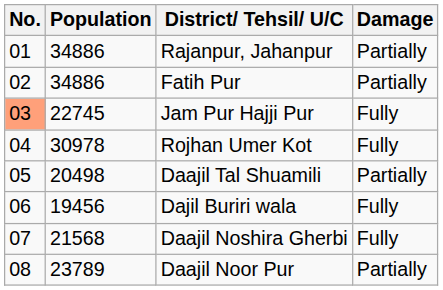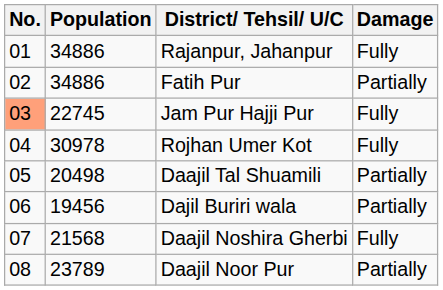 <table class="wikitable">
 <tr>
 <th>No.</th>
 <th>Population</th>
 <th>District/ Tehsil/ U/C</th>
 <th>Damage</th>
 </tr>
 <tr>
 <td>01</td>
 <td>34886</td>
 <td>Rajanpur, Jahanpur</td>
-<td>Partially</td>
+<td>Fully</td>
 </tr>
 <tr>
 <td>02</td>
 <td>34886</td>
 <td>Fatih Pur</td>
 <td>Partially</td>
 </tr>
 <tr>
 <td style="background: lightsalmon;">03</td>
 <td>22745</td>
 <td>Jam Pur Hajji Pur</td>
 <td>Fully</td>
 </tr>
 <tr>
 <td>04</td>
 <td>30978</td>
 <td>Rojhan Umer Kot</td>
 <td>Fully</td>
 </tr>
 <tr>
 <td>05</td>
 <td>20498</td>
 <td>Daajil Tal Shuamili</td>
 <td>Partially</td>
 </tr>
 <tr>
 <td>06</td>
 <td>19456</td>
 <td>Dajil Buriri wala</td>
-<td>Fully</td>
+<td>Partially</td>
 </tr>
 <tr>
 <td>07</td>
 <td>21568</td>
 <td>Daajil Noshira Gherbi</td>
 <td>Fully</td>
 </tr>
 <tr>
 <td>08</td>
 <td>23789</td>
 <td>Daajil Noor Pur</td>
 <td>Partially</td>
 </tr>
 </table>
